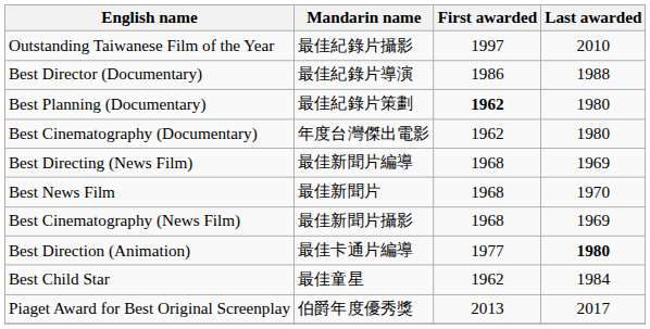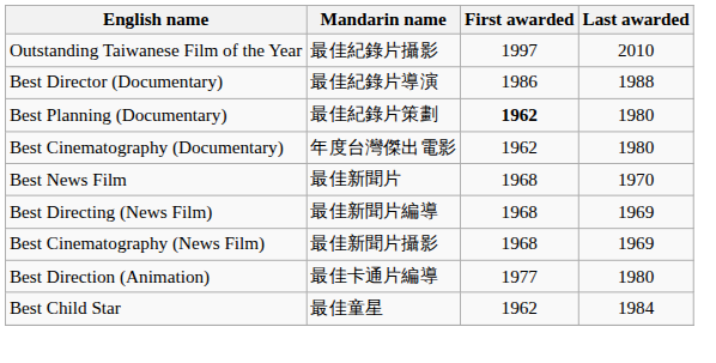 <table class="wikitable">
 <tr align="left">
 <th>English name</th>
 <th>Mandarin name</th>
 <th>First awarded</th>
 <th>Last awarded</th>
 </tr>
 <tr>
 <td>Outstanding Taiwanese Film of the Year</td>
 <td>最佳紀錄片攝影</td>
 <td align="center">1997</td>
 <td align="center">2010</td>
 </tr>
 <tr>
 <td>Best Director (Documentary)</td>
 <td>最佳紀錄片導演</td>
 <td align="center">1986</td>
 <td align="center">1988</td>
 </tr>
 <tr>
 <td>Best Planning (Documentary)</td>
 <td>最佳紀錄片策劃</td>
 <td align="center"><strong>1962</strong></td>
 <td align="center">1980</td>
 </tr>
 <tr>
 <td>Best Cinematography (Documentary)</td>
 <td>年度台灣傑出電影</td>
 <td align="center">1962</td>
 <td align="center">1980</td>
 </tr>
 <tr>
+<td>Best News Film</td>
+<td>最佳新聞片</td>
+<td align="center">1968</td>
+<td align="center">1970</td>
+</tr>
+<tr>
 <td>Best Directing (News Film)</td>
 <td>最佳新聞片編導</td>
 <td align="center">1968</td>
 <td align="center">1969</td>
-</tr>
-<tr>
-<td>Best News Film</td>
-<td>最佳新聞片</td>
-<td align="center">1968</td>
-<td align="center">1970</td>
 </tr>
 <tr>
 <td>Best Cinematography (News Film)</td>
 <td>最佳新聞片攝影</td>
 <td align="center">1968</td>
 <td align="center">1969</td>
 </tr>
 <tr>
 <td>Best Direction (Animation)</td>
 <td>最佳卡通片編導</td>
 <td align="center">1977</td>
-<td align="center"><strong>1980</strong></td>
+<td align="center">1980</td>
 </tr>
 <tr>
 <td>Best Child Star</td>
 <td>最佳童星</td>
 <td align="center">1962</td>
 <td align="center">1984</td>
 </tr>
 <tr>
-<td>Piaget Award for Best Original Screenplay</td>
-<td>伯爵年度優秀獎</td>
-<td align="center">2013</td>
-<td align="center">2017</td>
-</tr>
-<tr>
 </tr>
 </table>
